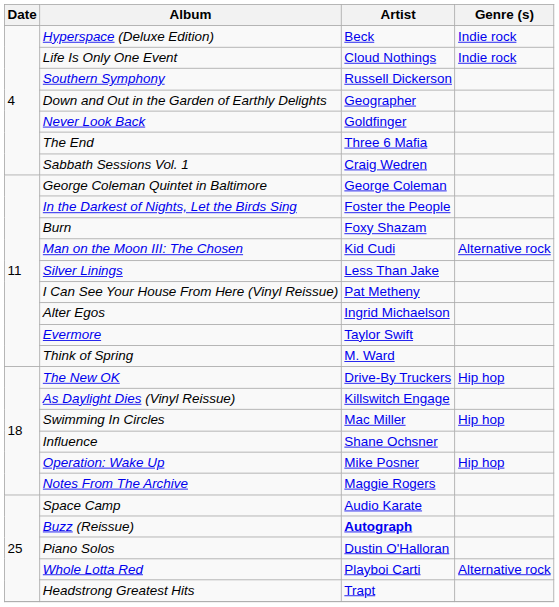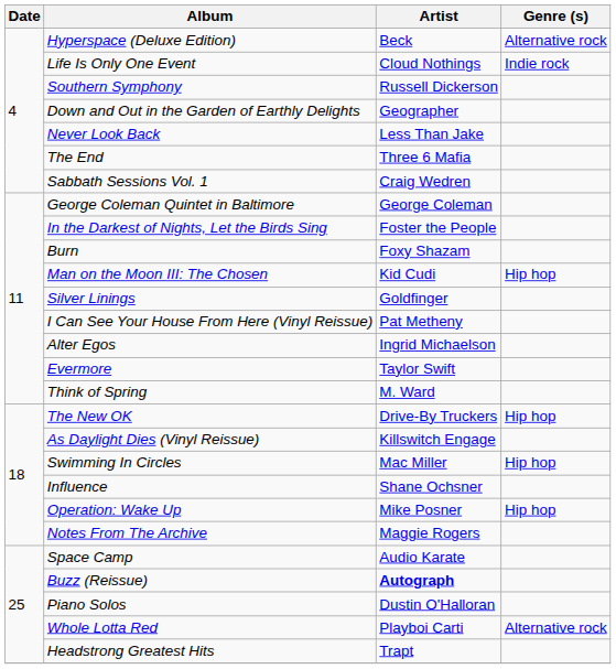 <table class="wikitable">
 <tr>
 <th>Date</th>
 <th>Album</th>
 <th>Artist</th>
 <th>Genre (s)</th>
 </tr>
 <tr>
 <td rowspan="7">4</td>
 <td><em><a href='#'>Hyperspace</a> (Deluxe Edition)</em></td>
 <td><a href='#'>Beck</a></td>
-<td><a href='#'>Indie rock</a></td>
+<td><a href='#'>Alternative rock</a></td>
 </tr>
 <tr>
 <td><em>Life Is Only One Event</em></td>
 <td><a href='#'>Cloud Nothings</a></td>
 <td><a href='#'>Indie rock</a></td>
 </tr>
 <tr>
 <td><em><a href='#'>Southern Symphony</a></em></td>
 <td><a href='#'>Russell Dickerson</a></td>
 <td></td>
 </tr>
 <tr>
 <td><em>Down and Out in the Garden of Earthly Delights</em></td>
 <td><a href='#'>Geographer</a></td>
 <td></td>
 </tr>
 <tr>
 <td><em><a href='#'>Never Look Back</a></em></td>
-<td><a href='#'>Goldfinger</a></td>
+<td><a href='#'>Less Than Jake</a></td>
 <td></td>
 </tr>
 <tr>
 <td><em>The End</em></td>
 <td><a href='#'>Three 6 Mafia</a></td>
 <td></td>
 </tr>
 <tr>
 <td><em>Sabbath Sessions Vol. 1</em></td>
 <td><a href='#'>Craig Wedren</a></td>
 <td></td>
 </tr>
 <tr>
 <td rowspan="9">11</td>
 <td><em>George Coleman Quintet in Baltimore</em></td>
 <td><a href='#'>George Coleman</a></td>
 <td></td>
 </tr>
 <tr>
 <td><em><a href='#'>In the Darkest of Nights, Let the Birds Sing</a></em></td>
 <td><a href='#'>Foster the People</a></td>
 <td></td>
 </tr>
 <tr>
 <td><em>Burn</em></td>
 <td><a href='#'>Foxy Shazam</a></td>
 <td></td>
 </tr>
 <tr>
 <td><em><a href='#'>Man on the Moon III: The Chosen</a></em></td>
 <td><a href='#'>Kid Cudi</a></td>
-<td><a href='#'>Alternative rock</a></td>
+<td><a href='#'>Hip hop</a></td>
 </tr>
 <tr>
 <td><em><a href='#'>Silver Linings</a></em></td>
-<td><a href='#'>Less Than Jake</a></td>
+<td><a href='#'>Goldfinger</a></td>
 <td></td>
 </tr>
 <tr>
 <td><em>I Can See Your House From Here (Vinyl Reissue)</em></td>
 <td><a href='#'>Pat Metheny</a></td>
 <td></td>
 </tr>
 <tr>
 <td><em>Alter Egos</em></td>
 <td><a href='#'>Ingrid Michaelson</a></td>
 <td></td>
 </tr>
 <tr>
 <td><em><a href='#'>Evermore</a></em></td>
 <td><a href='#'>Taylor Swift</a></td>
 <td></td>
 </tr>
 <tr>
 <td><em>Think of Spring</em></td>
 <td><a href='#'>M. Ward</a></td>
 <td></td>
 </tr>
 <tr>
 <td rowspan="6">18</td>
 <td><em><a href='#'>The New OK</a></em></td>
 <td><a href='#'>Drive-By Truckers</a></td>
 <td><a href='#'>Hip hop</a></td>
 </tr>
 <tr>
 <td><em><a href='#'>As Daylight Dies</a> (Vinyl Reissue)</em></td>
 <td><a href='#'>Killswitch Engage</a></td>
 <td></td>
 </tr>
 <tr>
 <td><em>Swimming In Circles</em></td>
 <td><a href='#'>Mac Miller</a></td>
 <td><a href='#'>Hip hop</a></td>
 </tr>
 <tr>
 <td><em>Influence</em></td>
 <td><a href='#'>Shane Ochsner</a></td>
 <td></td>
 </tr>
 <tr>
 <td><em><a href='#'>Operation: Wake Up</a></em></td>
 <td><a href='#'>Mike Posner</a></td>
 <td><a href='#'>Hip hop</a></td>
 </tr>
 <tr>
 <td><em><a href='#'>Notes From The Archive</a></em></td>
 <td><a href='#'>Maggie Rogers</a></td>
 <td></td>
 </tr>
 <tr>
 <td rowspan="5">25</td>
 <td><em>Space Camp</em></td>
 <td><a href='#'>Audio Karate</a></td>
 <td></td>
 </tr>
 <tr>
 <td><em><a href='#'>Buzz</a> (Reissue)</em></td>
 <td><strong><a href='#'>Autograph</a></strong></td>
 <td></td>
 </tr>
 <tr>
 <td><em>Piano Solos</em></td>
 <td><a href='#'>Dustin O'Halloran</a></td>
 <td></td>
 </tr>
 <tr>
 <td><em><a href='#'>Whole Lotta Red</a></em></td>
 <td><a href='#'>Playboi Carti</a></td>
 <td><a href='#'>Alternative rock</a></td>
 </tr>
 <tr>
 <td><em>Headstrong Greatest Hits</em></td>
 <td><a href='#'>Trapt</a></td>
 <td></td>
 </tr>
 <tr>
 </tr>
 </table>
